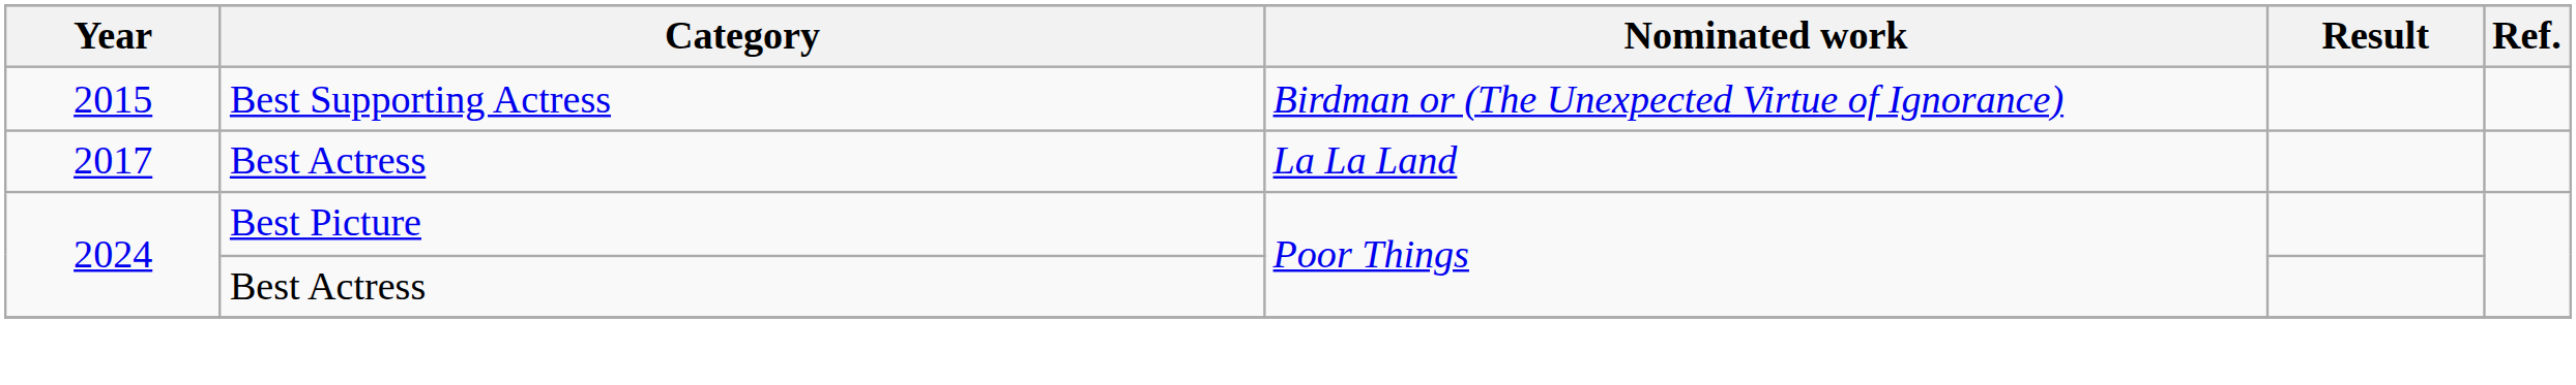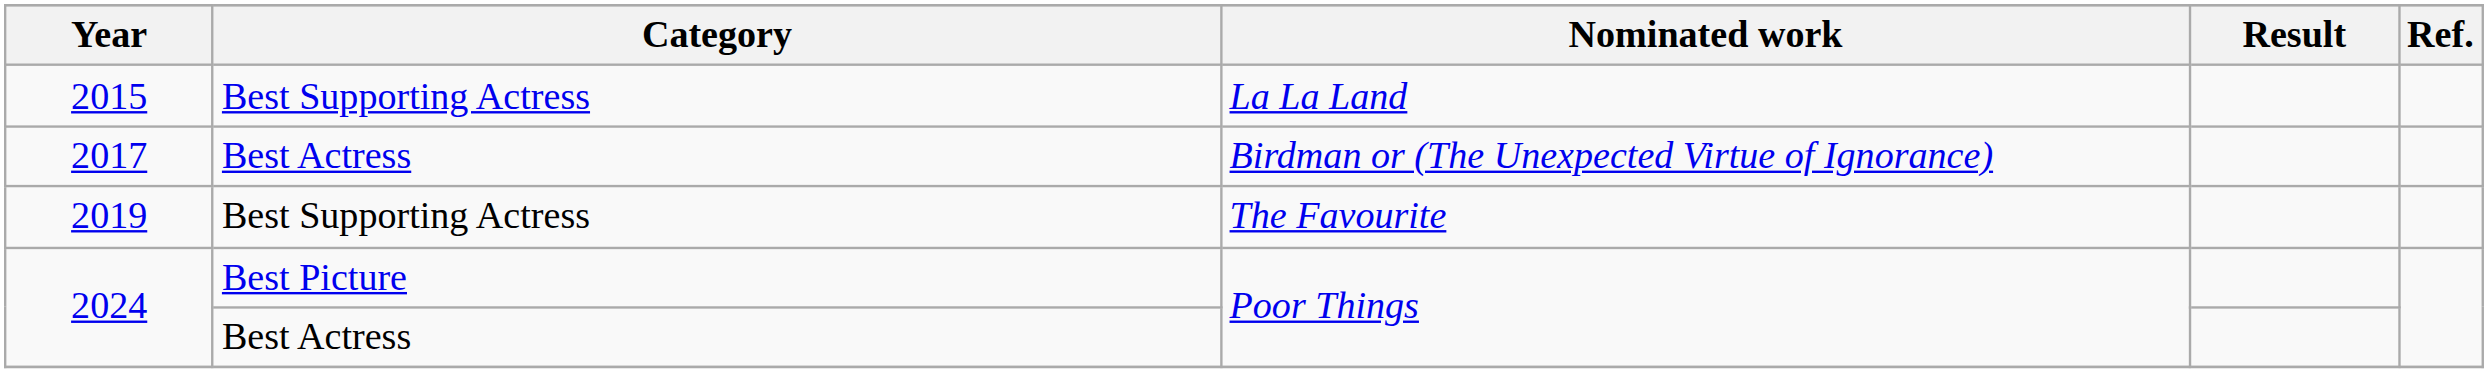 <table class=wikitable>
 <tr>
 </tr>
 <tr>
 <th scope="col" style="width:5em;">Year</th>
 <th scope="col" style="width:26em;">Category</th>
 <th scope="col" style="width:25em;">Nominated work</th>
 <th scope="col" style="width:5em;">Result</th>
 <th>Ref.</th>
 </tr>
 <tr>
 <td style="text-align:center;"><a href='#'>2015</a></td>
 <td><a href='#'>Best Supporting Actress</a></td>
-<td><em><a href='#'>Birdman or (The Unexpected Virtue of Ignorance)</a></em></td>
+<td><em><a href='#'>La La Land</a></em></td>
 <td></td>
 <td style="text-align:center;"></td>
 </tr>
 <tr>
 <td style="text-align:center;"><a href='#'>2017</a></td>
 <td><a href='#'>Best Actress</a></td>
-<td><em><a href='#'>La La Land</a></em></td>
+<td><em><a href='#'>Birdman or (The Unexpected Virtue of Ignorance)</a></em></td>
+<td></td>
+<td style="text-align:center;"></td>
+</tr>
+<tr>
+<td style="text-align:center;"><a href='#'>2019</a></td>
+<td>Best Supporting Actress</td>
+<td><em><a href='#'>The Favourite</a></em></td>
 <td></td>
 <td style="text-align:center;"></td>
 </tr>
 <tr>
 <td rowspan="2", style="text-align:center;"><a href='#'>2024</a></td>
 <td><a href='#'>Best Picture</a></td>
 <td rowspan="2"><em><a href='#'>Poor Things</a></em></td>
 <td></td>
 <td rowspan="2" style="text-align:center;"></td>
 </tr>
 <tr>
 <td>Best Actress</td>
 <td></td>
 </tr>
 <tr>
 </tr>
 </table>
